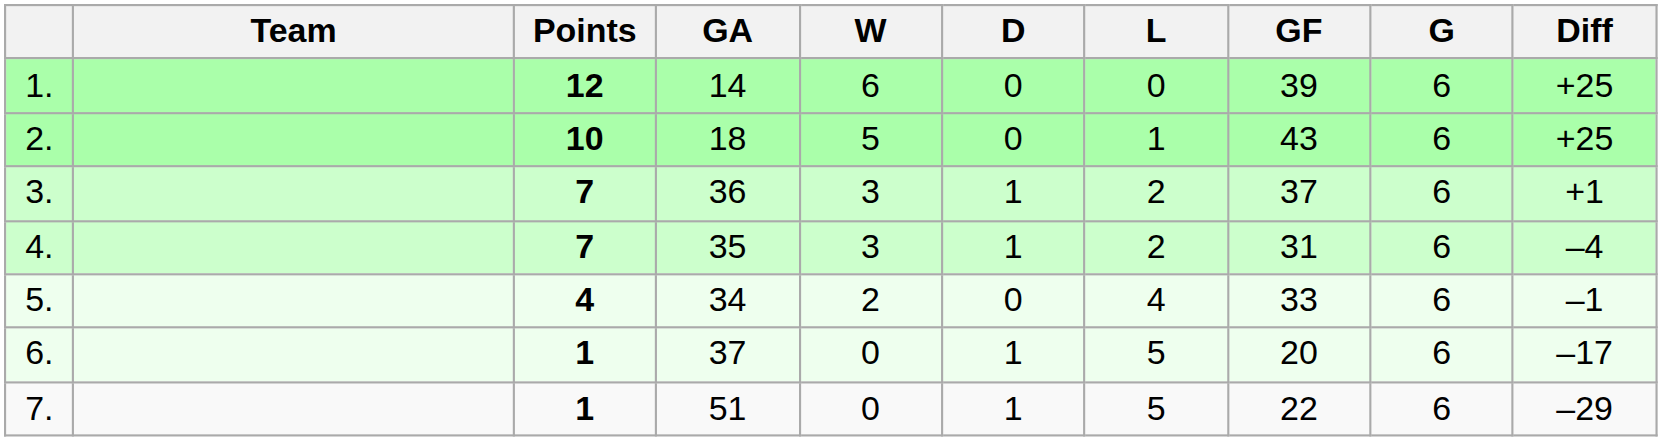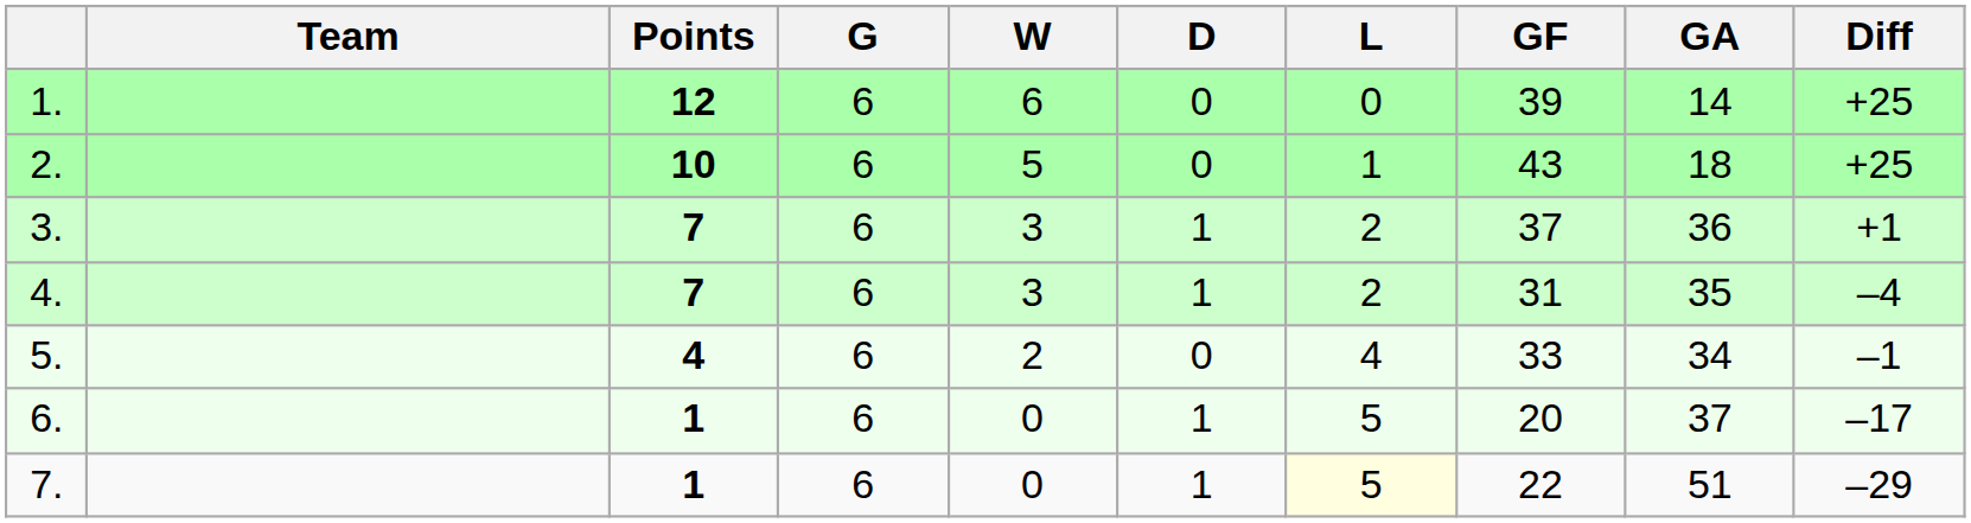 <table class=wikitable style="text-align:center">
 <tr style="background:#dcdcdc;">
 <th style="width:25px;"></th>
 <th style="width:200px;">Team</th>
 <th width="60">Points</th>
-<th width="60">GA</th>
+<th width="60">G</th>
 <th width="60">W</th>
 <th width="60">D</th>
 <th width="60">L</th>
 <th width="60">GF</th>
-<th width="60">G</th>
+<th width="60">GA</th>
 <th width="60">Diff</th>
 </tr>
 <tr style="background:#afa;">
 <td>1.</td>
 <td align=left></td>
 <td><strong>12</strong></td>
-<td>14</td>
+<td>6</td>
 <td>6</td>
 <td>0</td>
 <td>0</td>
 <td>39</td>
-<td>6</td>
+<td>14</td>
 <td>+25</td>
 </tr>
 <tr style="background:#afa;">
 <td>2.</td>
 <td align=left></td>
 <td><strong>10</strong></td>
-<td>18</td>
+<td>6</td>
 <td>5</td>
 <td>0</td>
 <td>1</td>
 <td>43</td>
-<td>6</td>
+<td>18</td>
 <td>+25</td>
 </tr>
 <tr style="background:#cfc;">
 <td>3.</td>
 <td align=left></td>
 <td><strong>7</strong></td>
-<td>36</td>
+<td>6</td>
 <td>3</td>
 <td>1</td>
 <td>2</td>
 <td>37</td>
-<td>6</td>
+<td>36</td>
 <td>+1</td>
 </tr>
 <tr style="background:#cfc;">
 <td>4.</td>
 <td align=left></td>
 <td><strong>7</strong></td>
-<td>35</td>
+<td>6</td>
 <td>3</td>
 <td>1</td>
 <td>2</td>
 <td>31</td>
-<td>6</td>
+<td>35</td>
 <td>–4</td>
 </tr>
 <tr style="background:#efe;">
 <td>5.</td>
 <td align=left></td>
 <td><strong>4</strong></td>
-<td>34</td>
+<td>6</td>
 <td>2</td>
 <td>0</td>
 <td>4</td>
 <td>33</td>
-<td>6</td>
+<td>34</td>
 <td>–1</td>
 </tr>
 <tr style="background:#efe;">
 <td>6.</td>
 <td align=left></td>
 <td><strong>1</strong></td>
-<td>37</td>
+<td>6</td>
 <td>0</td>
 <td>1</td>
 <td>5</td>
 <td>20</td>
-<td>6</td>
+<td>37</td>
 <td>–17</td>
 </tr>
 <tr>
 <td>7.</td>
 <td align=left></td>
 <td><strong>1</strong></td>
-<td>51</td>
+<td>6</td>
 <td>0</td>
 <td>1</td>
-<td>5</td>
+<td style="background: lightyellow;">5</td>
 <td>22</td>
-<td>6</td>
+<td>51</td>
 <td>–29</td>
 </tr>
 </table>
